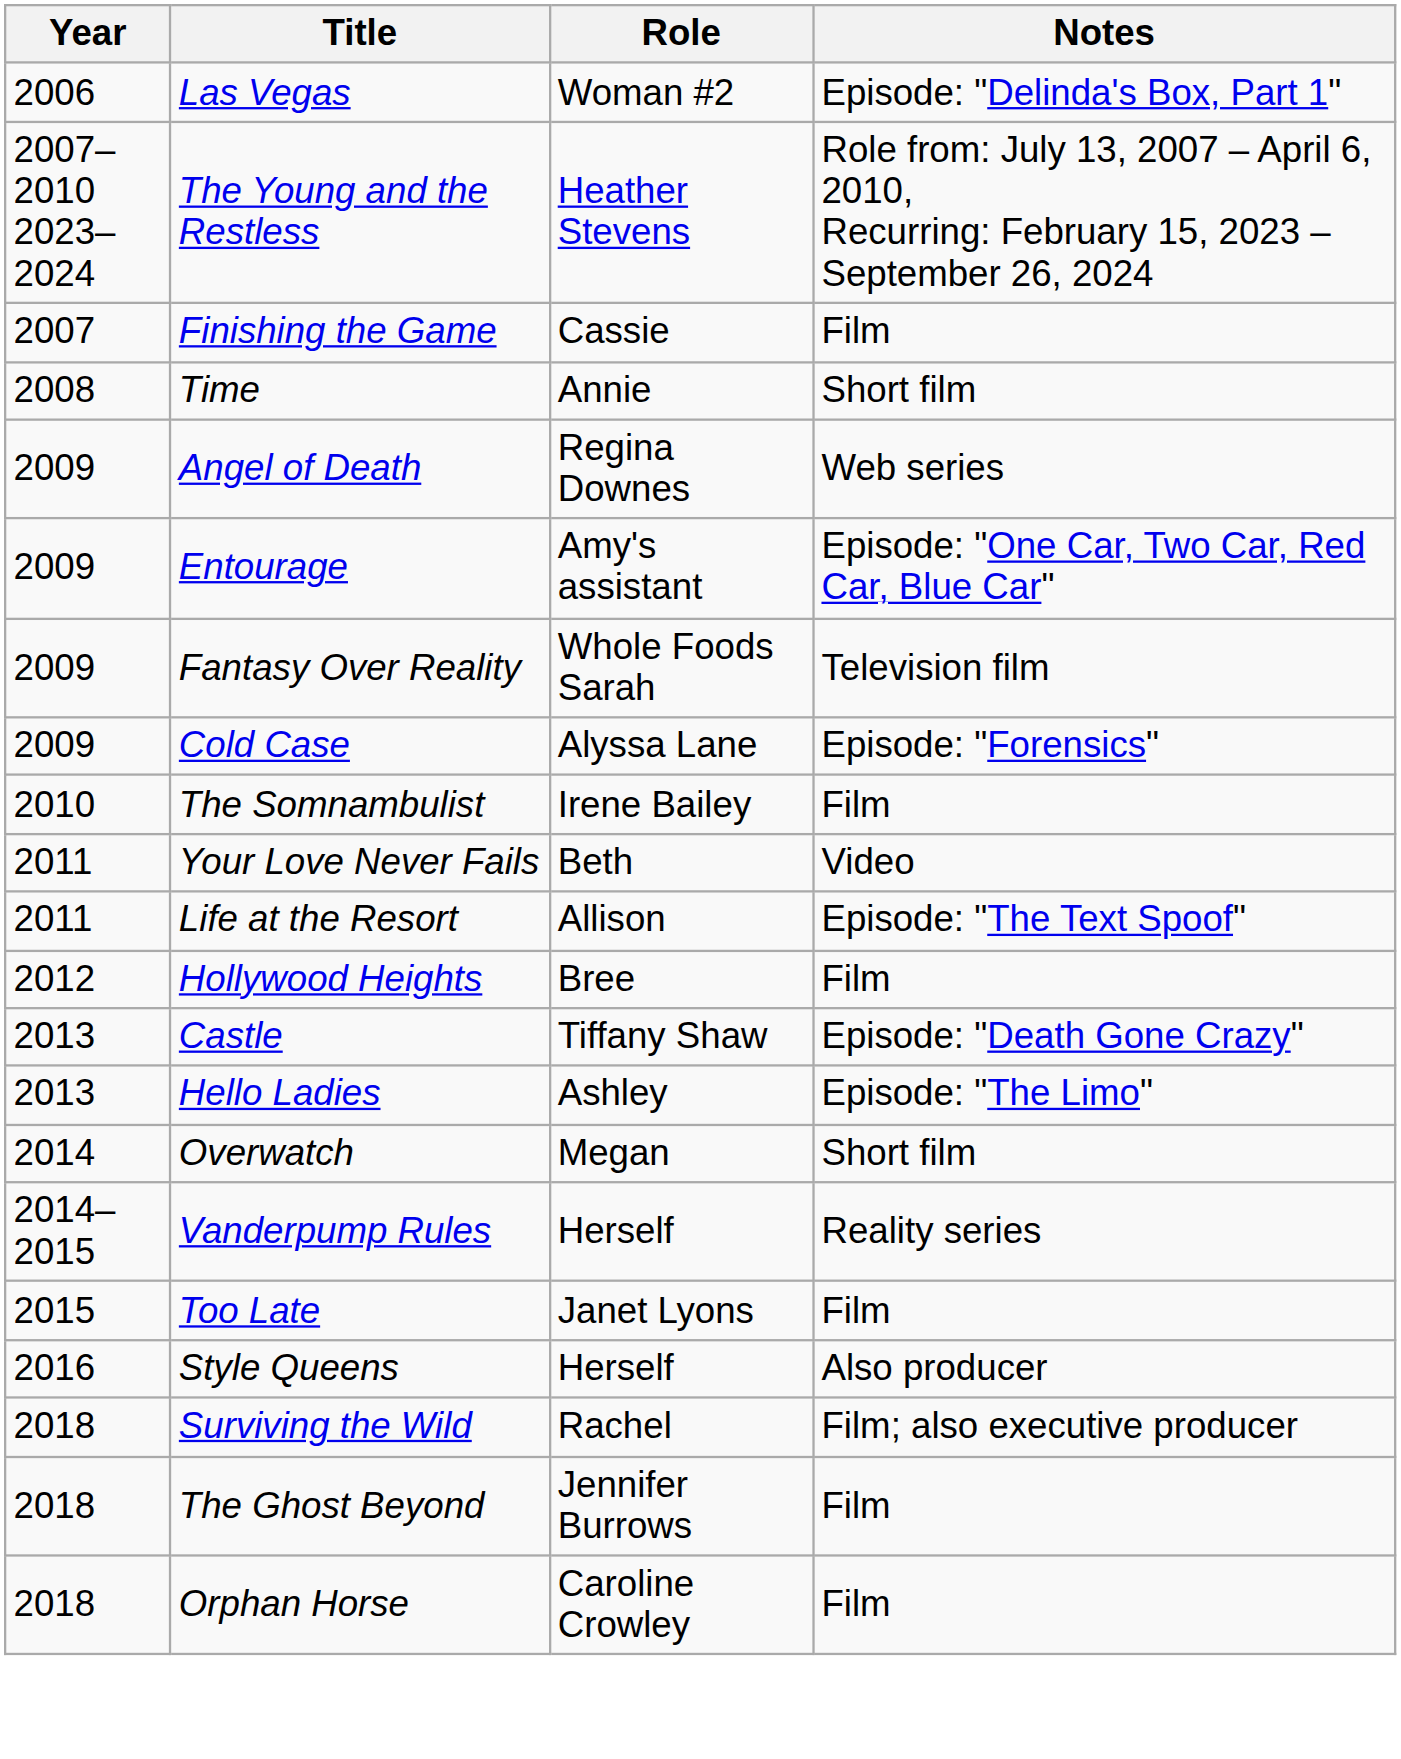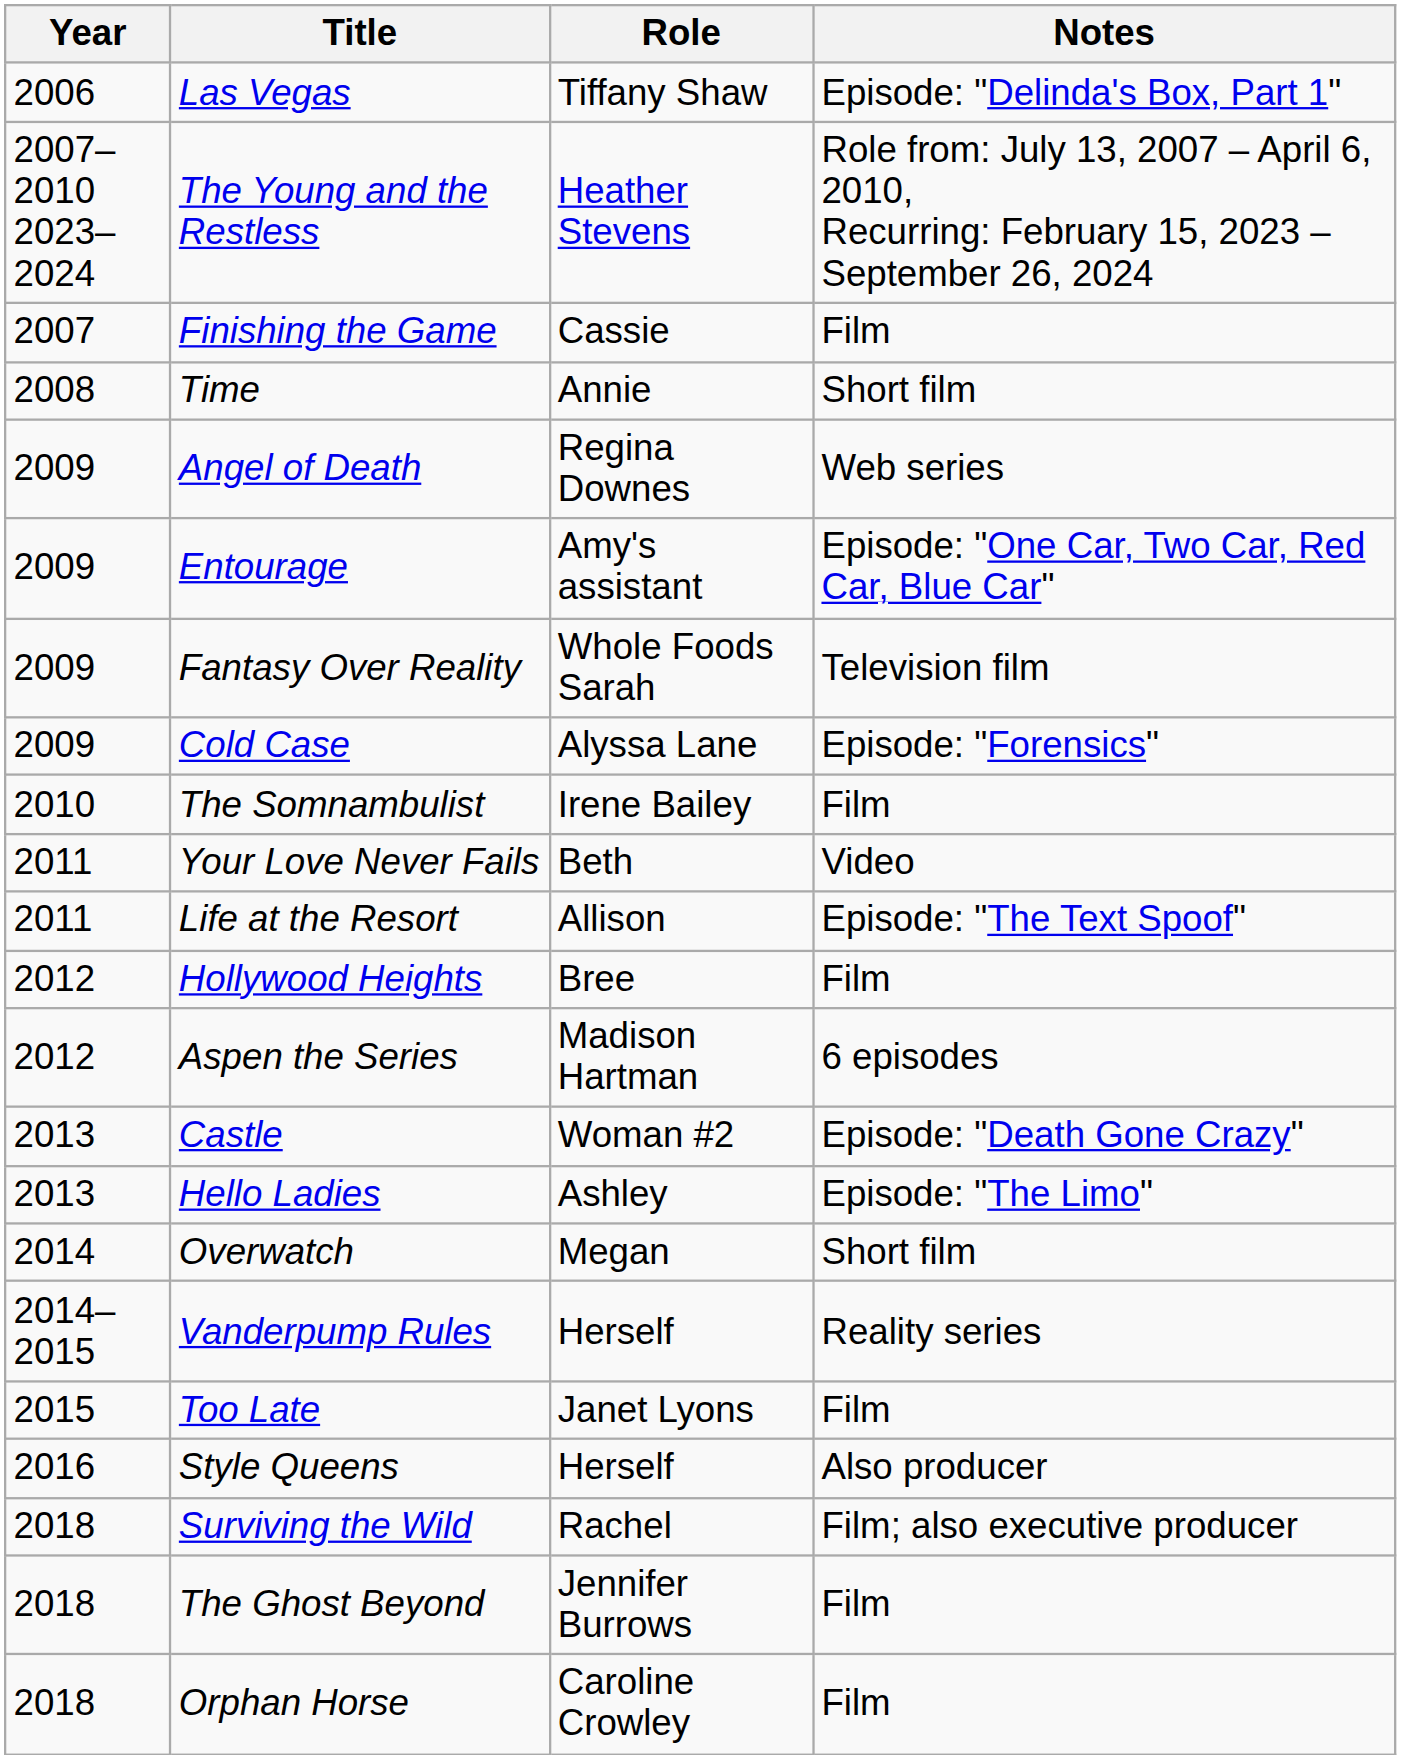 <table class="wikitable sortable">
 <tr>
 <th>Year</th>
 <th>Title</th>
 <th>Role</th>
 <th class="unsortable">Notes</th>
 </tr>
 <tr>
 <td>2006</td>
 <td><em><a href='#'>Las Vegas</a></em></td>
-<td>Woman #2</td>
+<td>Tiffany Shaw</td>
 <td>Episode: "<a href='#'>Delinda's Box, Part 1</a>"</td>
 </tr>
 <tr>
 <td>2007–2010 <br> 2023–2024</td>
 <td><em><a href='#'>The Young and the Restless</a></em></td>
 <td><a href='#'>Heather Stevens</a></td>
 <td>Role from: July 13, 2007 – April 6, 2010, <br> Recurring: February 15, 2023 – September 26, 2024</td>
 </tr>
 <tr>
 <td>2007</td>
 <td><em><a href='#'>Finishing the Game</a></em></td>
 <td>Cassie</td>
 <td>Film</td>
 </tr>
 <tr>
 <td>2008</td>
 <td><em>Time</em></td>
 <td>Annie</td>
 <td>Short film</td>
 </tr>
 <tr>
 <td>2009</td>
 <td><em><a href='#'>Angel of Death</a></em></td>
 <td>Regina Downes</td>
 <td>Web series</td>
 </tr>
 <tr>
 <td>2009</td>
 <td><em><a href='#'>Entourage</a></em></td>
 <td>Amy's assistant</td>
 <td>Episode: "<a href='#'>One Car, Two Car, Red Car, Blue Car</a>"</td>
 </tr>
 <tr>
 <td>2009</td>
 <td><em>Fantasy Over Reality</em></td>
 <td>Whole Foods Sarah</td>
 <td>Television film</td>
 </tr>
 <tr>
 <td>2009</td>
 <td><em><a href='#'>Cold Case</a></em></td>
 <td>Alyssa Lane</td>
 <td>Episode: "<a href='#'>Forensics</a>"</td>
 </tr>
 <tr>
 <td>2010</td>
 <td><em>The Somnambulist</em></td>
 <td>Irene Bailey</td>
 <td>Film</td>
 </tr>
 <tr>
 <td>2011</td>
 <td><em>Your Love Never Fails</em></td>
 <td>Beth</td>
 <td>Video</td>
 </tr>
 <tr>
 <td>2011</td>
 <td><em>Life at the Resort</em></td>
 <td>Allison</td>
 <td>Episode: "<a href='#'>The Text Spoof</a>"</td>
 </tr>
 <tr>
 <td>2012</td>
 <td><em><a href='#'>Hollywood Heights</a></em></td>
 <td>Bree</td>
 <td>Film</td>
 </tr>
 <tr>
+<td>2012</td>
+<td><em>Aspen the Series</em></td>
+<td>Madison Hartman</td>
+<td>6 episodes</td>
+</tr>
+<tr>
 <td>2013</td>
 <td><em><a href='#'>Castle</a></em></td>
-<td>Tiffany Shaw</td>
+<td>Woman #2</td>
 <td>Episode: "<a href='#'>Death Gone Crazy</a>"</td>
 </tr>
 <tr>
 <td>2013</td>
 <td><em><a href='#'>Hello Ladies</a></em></td>
 <td>Ashley</td>
 <td>Episode: "<a href='#'>The Limo</a>"</td>
 </tr>
 <tr>
 <td>2014</td>
 <td><em>Overwatch</em></td>
 <td>Megan</td>
 <td>Short film</td>
 </tr>
 <tr>
 <td>2014–2015</td>
 <td><em><a href='#'>Vanderpump Rules</a></em></td>
 <td>Herself</td>
 <td>Reality series</td>
 </tr>
 <tr>
 <td>2015</td>
 <td><em><a href='#'>Too Late</a></em></td>
 <td>Janet Lyons</td>
 <td>Film</td>
 </tr>
 <tr>
 <td>2016</td>
 <td><em>Style Queens</em></td>
 <td>Herself</td>
 <td>Also producer</td>
 </tr>
 <tr>
 <td>2018</td>
 <td><em><a href='#'>Surviving the Wild</a></em></td>
 <td>Rachel</td>
 <td>Film; also executive producer</td>
 </tr>
 <tr>
 <td>2018</td>
 <td><em>The Ghost Beyond</em></td>
 <td>Jennifer Burrows</td>
 <td>Film</td>
 </tr>
 <tr>
 <td>2018</td>
 <td><em>Orphan Horse</em></td>
 <td>Caroline Crowley</td>
 <td>Film</td>
 </tr>
 </table>
